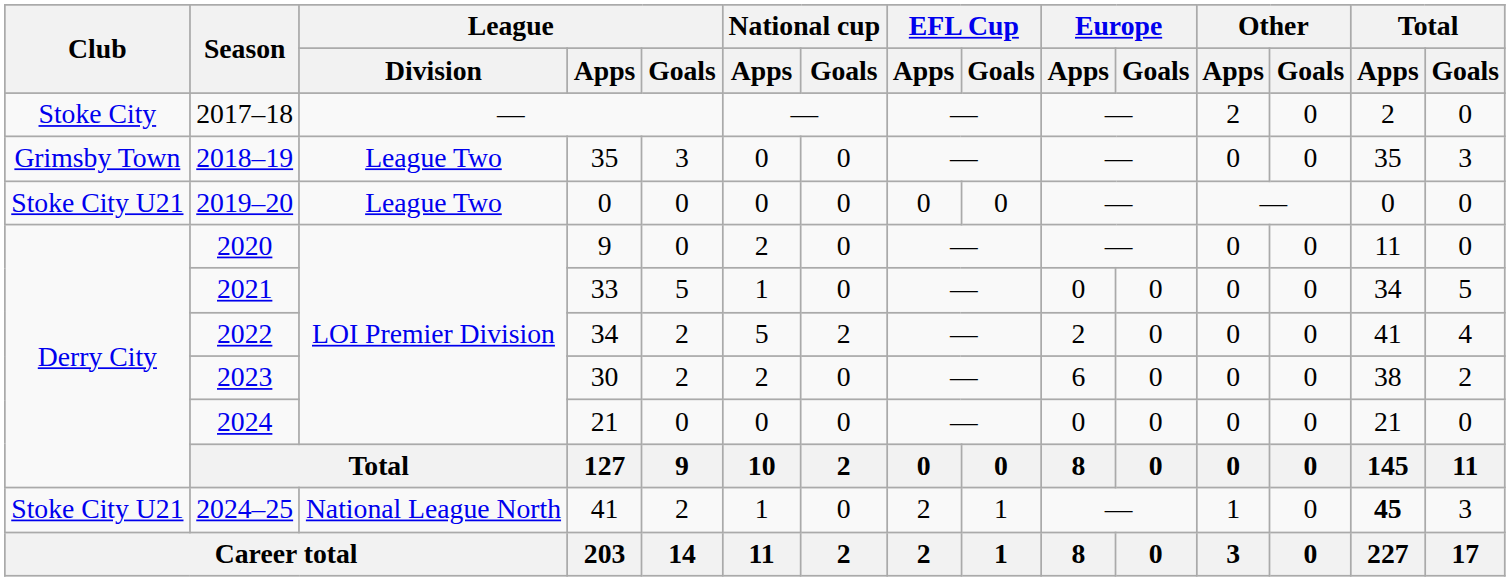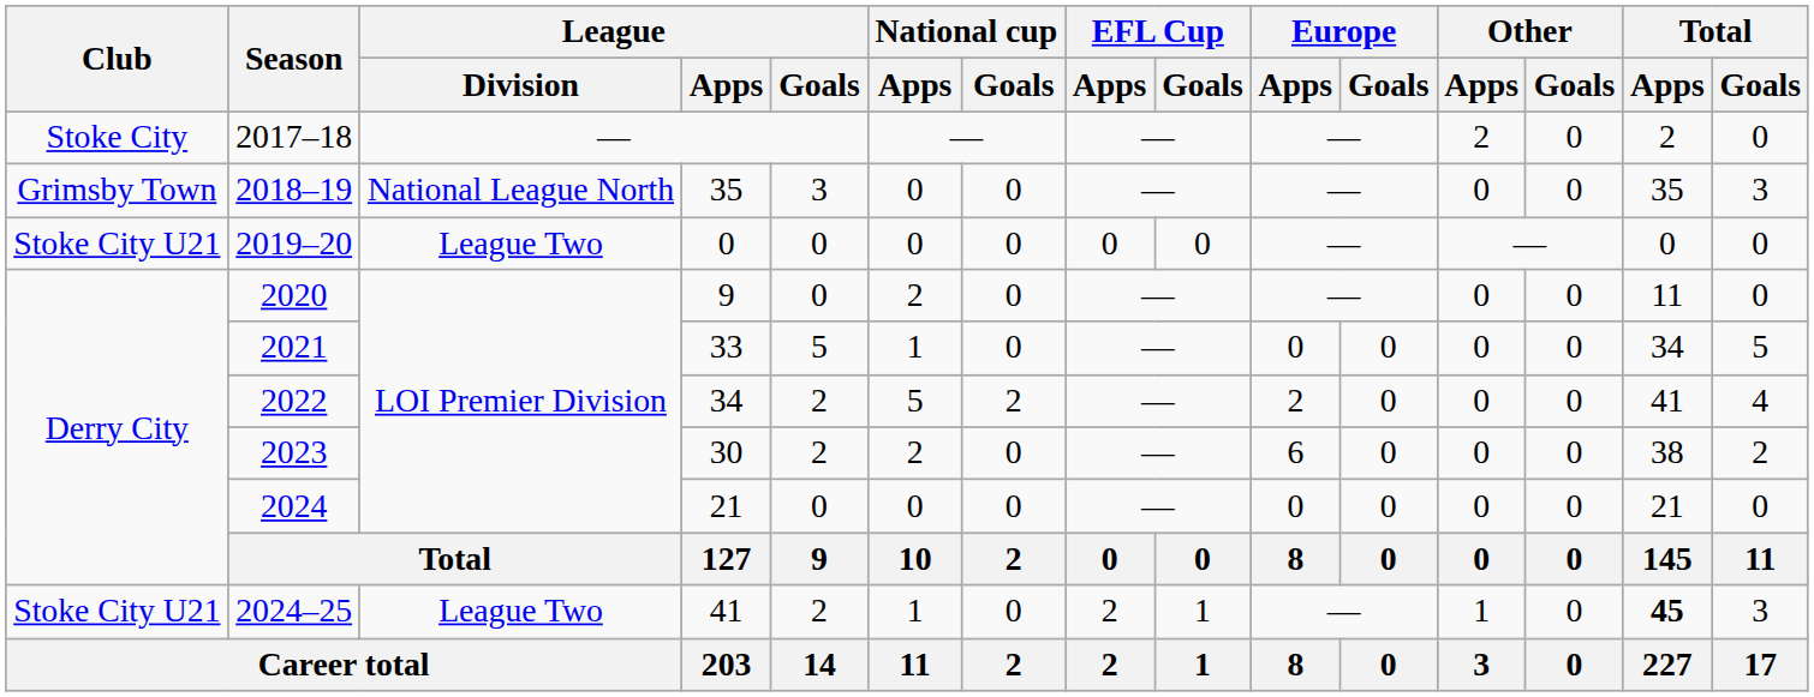 <table class="wikitable" style="text-align:center">
 <tr>
 <th rowspan="2">Club</th>
 <th rowspan="2">Season</th>
 <th colspan="3">League</th>
 <th colspan="2">National cup</th>
 <th colspan="2"><a href='#'>EFL Cup</a></th>
 <th colspan="2"><a href='#'>Europe</a></th>
 <th colspan="2">Other</th>
 <th colspan="2">Total</th>
 </tr>
 <tr>
 <th>Division</th>
 <th>Apps</th>
 <th>Goals</th>
 <th>Apps</th>
 <th>Goals</th>
 <th>Apps</th>
 <th>Goals</th>
 <th>Apps</th>
 <th>Goals</th>
 <th>Apps</th>
 <th>Goals</th>
 <th>Apps</th>
 <th>Goals</th>
 </tr>
 <tr>
 <td><a href='#'>Stoke City</a></td>
 <td>2017–18</td>
 <td colspan="3">—</td>
 <td colspan="2">—</td>
 <td colspan="2">—</td>
 <td colspan="2">—</td>
 <td>2</td>
 <td>0</td>
 <td>2</td>
 <td>0</td>
 </tr>
 <tr>
 <td><a href='#'>Grimsby Town</a></td>
 <td><a href='#'>2018–19</a></td>
-<td colspan="1"><a href='#'>League Two</a></td>
+<td colspan="1"><a href='#'>National League North</a></td>
 <td>35</td>
 <td>3</td>
 <td>0</td>
 <td>0</td>
 <td colspan="2">—</td>
 <td colspan="2">—</td>
 <td>0</td>
 <td>0</td>
 <td>35</td>
 <td>3</td>
 </tr>
 <tr>
 <td><a href='#'>Stoke City U21</a></td>
 <td><a href='#'>2019–20</a></td>
 <td colspan="1"><a href='#'>League Two</a></td>
 <td>0</td>
 <td>0</td>
 <td>0</td>
 <td>0</td>
 <td>0</td>
 <td>0</td>
 <td colspan="2">—</td>
 <td colspan="2">—</td>
 <td>0</td>
 <td>0</td>
 </tr>
 <tr>
 <td rowspan="6"><a href='#'>Derry City</a></td>
 <td><a href='#'>2020</a></td>
 <td rowspan="5"><a href='#'>LOI Premier Division</a></td>
 <td>9</td>
 <td>0</td>
 <td>2</td>
 <td>0</td>
 <td colspan="2">—</td>
 <td colspan="2">—</td>
 <td>0</td>
 <td>0</td>
 <td>11</td>
 <td>0</td>
 </tr>
 <tr>
 <td><a href='#'>2021</a></td>
 <td>33</td>
 <td>5</td>
 <td>1</td>
 <td>0</td>
 <td colspan="2">—</td>
 <td>0</td>
 <td>0</td>
 <td>0</td>
 <td>0</td>
 <td>34</td>
 <td>5</td>
 </tr>
 <tr>
 <td><a href='#'>2022</a></td>
 <td>34</td>
 <td>2</td>
 <td>5</td>
 <td>2</td>
 <td colspan="2">—</td>
 <td>2</td>
 <td>0</td>
 <td>0</td>
 <td>0</td>
 <td>41</td>
 <td>4</td>
 </tr>
 <tr>
 <td><a href='#'>2023</a></td>
 <td>30</td>
 <td>2</td>
 <td>2</td>
 <td>0</td>
 <td colspan="2">—</td>
 <td>6</td>
 <td>0</td>
 <td>0</td>
 <td>0</td>
 <td>38</td>
 <td>2</td>
 </tr>
 <tr>
 <td><a href='#'>2024</a></td>
 <td>21</td>
 <td>0</td>
 <td>0</td>
 <td>0</td>
 <td colspan="2">—</td>
 <td>0</td>
 <td>0</td>
 <td>0</td>
 <td>0</td>
 <td>21</td>
 <td>0</td>
 </tr>
 <tr>
 <th colspan="2">Total</th>
 <th>127</th>
 <th>9</th>
 <th>10</th>
 <th>2</th>
 <th>0</th>
 <th>0</th>
 <th>8</th>
 <th>0</th>
 <th>0</th>
 <th>0</th>
 <th>145</th>
 <th>11</th>
 </tr>
 <tr>
 <td><a href='#'>Stoke City U21</a></td>
 <td><a href='#'>2024–25</a></td>
-<td colspan="1"><a href='#'>National League North</a></td>
+<td colspan="1"><a href='#'>League Two</a></td>
 <td>41</td>
 <td>2</td>
 <td>1</td>
 <td>0</td>
 <td>2</td>
 <td>1</td>
 <td colspan="2">—</td>
 <td>1</td>
 <td>0</td>
 <td><strong>45</strong></td>
 <td>3</td>
 </tr>
 <tr>
 <th colspan="3">Career total</th>
 <th>203</th>
 <th>14</th>
 <th>11</th>
 <th>2</th>
 <th>2</th>
 <th>1</th>
 <th>8</th>
 <th>0</th>
 <th>3</th>
 <th>0</th>
 <th>227</th>
 <th>17</th>
 </tr>
 </table>
